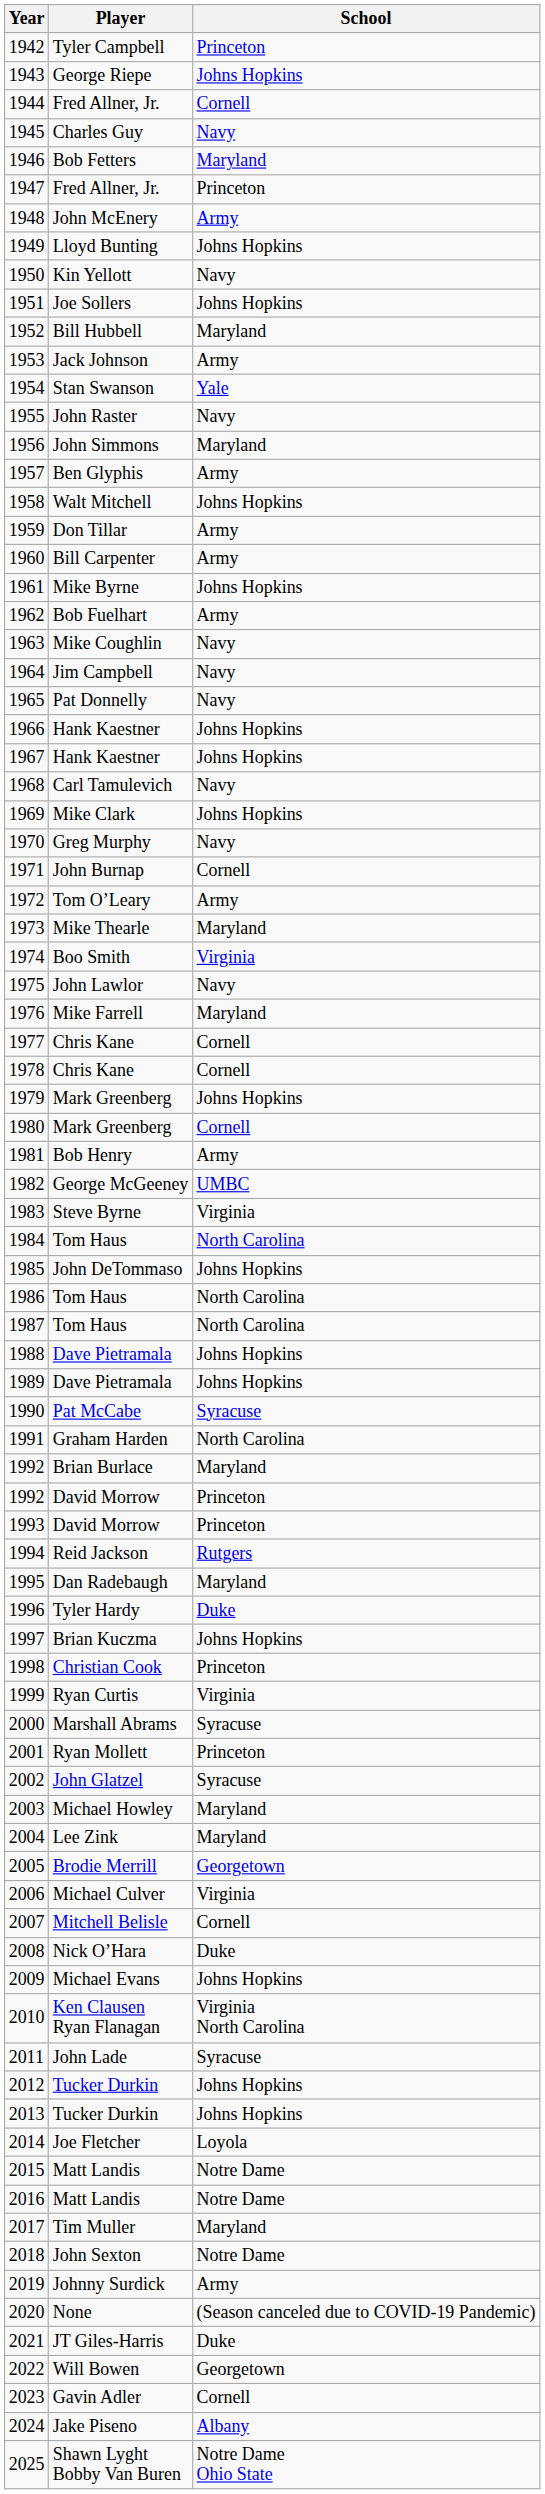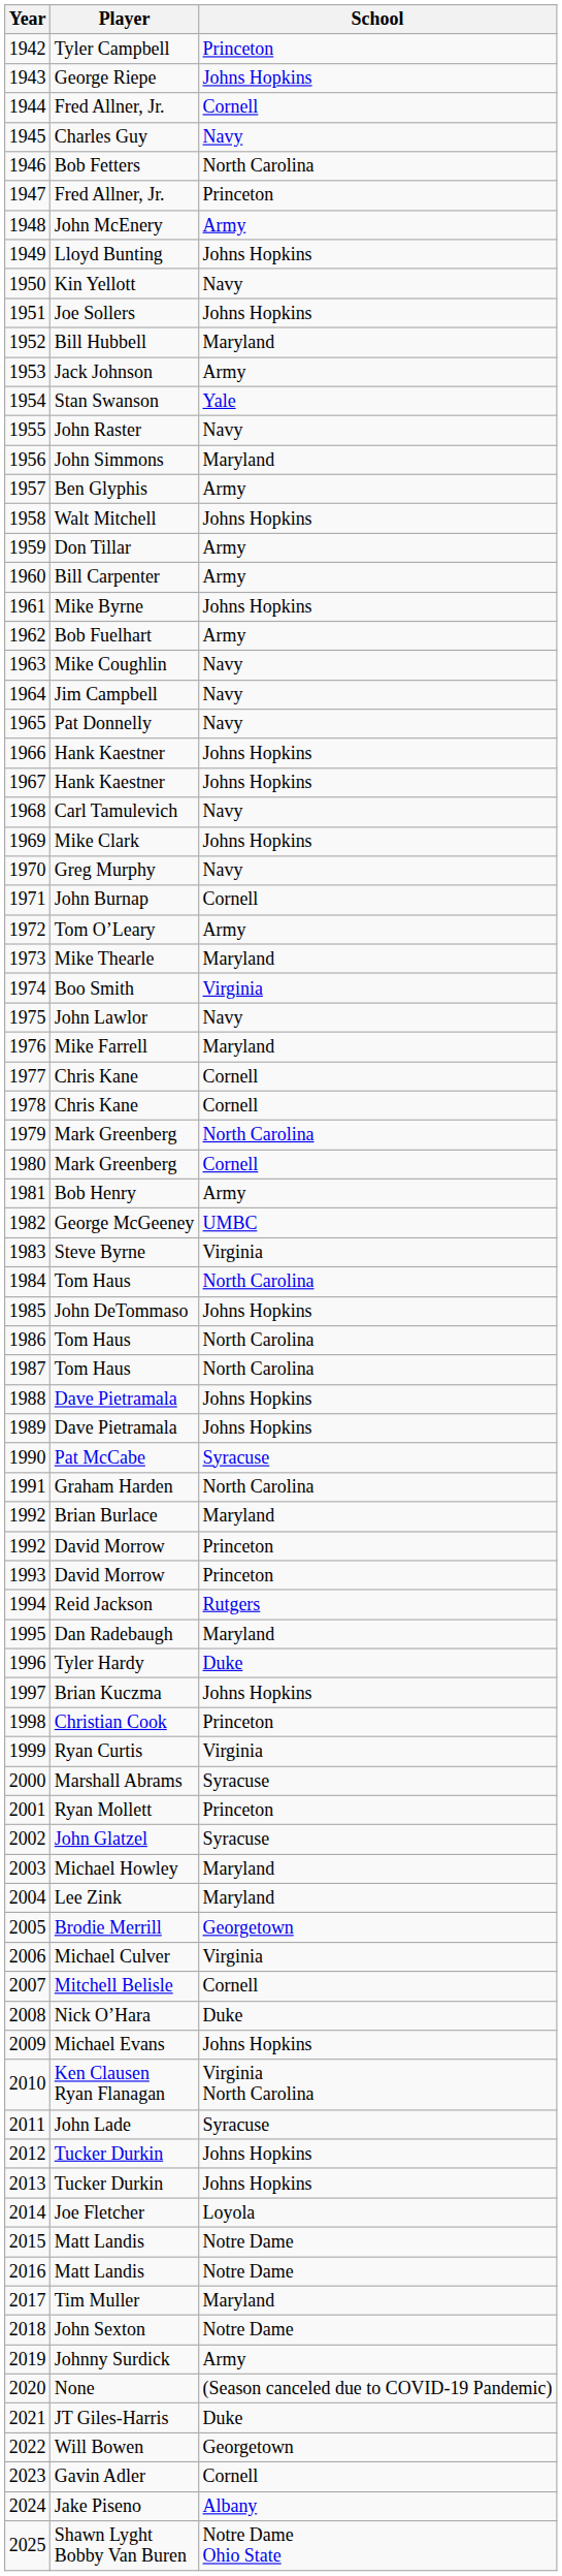 <table class="wikitable sortable toccolours" border="1" cellpadding="4" cellspacing="2" style="border-collapse: collapse;">
 <tr bgcolor="#efefef">
 <th>Year</th>
 <th>Player</th>
 <th>School</th>
 </tr>
 <tr>
 <td>1942</td>
 <td>Tyler Campbell</td>
 <td><a href='#'>Princeton</a></td>
 </tr>
 <tr>
 <td>1943</td>
 <td>George Riepe</td>
 <td><a href='#'>Johns Hopkins</a></td>
 </tr>
 <tr>
 <td>1944</td>
 <td>Fred Allner, Jr.</td>
 <td><a href='#'>Cornell</a></td>
 </tr>
 <tr>
 <td>1945</td>
 <td>Charles Guy</td>
 <td><a href='#'>Navy</a></td>
 </tr>
 <tr>
 <td>1946</td>
 <td>Bob Fetters</td>
-<td><a href='#'>Maryland</a></td>
+<td>North Carolina</td>
 </tr>
 <tr>
 <td>1947</td>
 <td>Fred Allner, Jr.</td>
 <td>Princeton</td>
 </tr>
 <tr>
 <td>1948</td>
 <td>John McEnery</td>
 <td><a href='#'>Army</a></td>
 </tr>
 <tr>
 <td>1949</td>
 <td>Lloyd Bunting</td>
 <td>Johns Hopkins</td>
 </tr>
 <tr>
 <td>1950</td>
 <td>Kin Yellott</td>
 <td>Navy</td>
 </tr>
 <tr>
 <td>1951</td>
 <td>Joe Sollers</td>
 <td>Johns Hopkins</td>
 </tr>
 <tr>
 <td>1952</td>
 <td>Bill Hubbell</td>
 <td>Maryland</td>
 </tr>
 <tr>
 <td>1953</td>
 <td>Jack Johnson</td>
 <td>Army</td>
 </tr>
 <tr>
 <td>1954</td>
 <td>Stan Swanson</td>
 <td><a href='#'>Yale</a></td>
 </tr>
 <tr>
 <td>1955</td>
 <td>John Raster</td>
 <td>Navy</td>
 </tr>
 <tr>
 <td>1956</td>
 <td>John Simmons</td>
 <td>Maryland</td>
 </tr>
 <tr>
 <td>1957</td>
 <td>Ben Glyphis</td>
 <td>Army</td>
 </tr>
 <tr>
 <td>1958</td>
 <td>Walt Mitchell</td>
 <td>Johns Hopkins</td>
 </tr>
 <tr>
 <td>1959</td>
 <td>Don Tillar</td>
 <td>Army</td>
 </tr>
 <tr>
 <td>1960</td>
 <td>Bill Carpenter</td>
 <td>Army</td>
 </tr>
 <tr>
 <td>1961</td>
 <td>Mike Byrne</td>
 <td>Johns Hopkins</td>
 </tr>
 <tr>
 <td>1962</td>
 <td>Bob Fuelhart</td>
 <td>Army</td>
 </tr>
 <tr>
 <td>1963</td>
 <td>Mike Coughlin</td>
 <td>Navy</td>
 </tr>
 <tr>
 <td>1964</td>
 <td>Jim Campbell</td>
 <td>Navy</td>
 </tr>
 <tr>
 <td>1965</td>
 <td>Pat Donnelly</td>
 <td>Navy</td>
 </tr>
 <tr>
 <td>1966</td>
 <td>Hank Kaestner</td>
 <td>Johns Hopkins</td>
 </tr>
 <tr>
 <td>1967</td>
 <td>Hank Kaestner</td>
 <td>Johns Hopkins</td>
 </tr>
 <tr>
 <td>1968</td>
 <td>Carl Tamulevich</td>
 <td>Navy</td>
 </tr>
 <tr>
 <td>1969</td>
 <td>Mike Clark</td>
 <td>Johns Hopkins</td>
 </tr>
 <tr>
 <td>1970</td>
 <td>Greg Murphy</td>
 <td>Navy</td>
 </tr>
 <tr>
 <td>1971</td>
 <td>John Burnap</td>
 <td>Cornell</td>
 </tr>
 <tr>
 <td>1972</td>
 <td>Tom O’Leary</td>
 <td>Army</td>
 </tr>
 <tr>
 <td>1973</td>
 <td>Mike Thearle</td>
 <td>Maryland</td>
 </tr>
 <tr>
 <td>1974</td>
 <td>Boo Smith</td>
 <td><a href='#'>Virginia</a></td>
 </tr>
 <tr>
 <td>1975</td>
 <td>John Lawlor</td>
 <td>Navy</td>
 </tr>
 <tr>
 <td>1976</td>
 <td>Mike Farrell</td>
 <td>Maryland</td>
 </tr>
 <tr>
 <td>1977</td>
 <td>Chris Kane</td>
 <td>Cornell</td>
 </tr>
 <tr>
 <td>1978</td>
 <td>Chris Kane</td>
 <td>Cornell</td>
 </tr>
 <tr>
 <td>1979</td>
 <td>Mark Greenberg</td>
-<td>Johns Hopkins</td>
+<td><a href='#'>North Carolina</a></td>
 </tr>
 <tr>
 <td>1980</td>
 <td>Mark Greenberg</td>
 <td><a href='#'>Cornell</a></td>
 </tr>
 <tr>
 <td>1981</td>
 <td>Bob Henry</td>
 <td>Army</td>
 </tr>
 <tr>
 <td>1982</td>
 <td>George McGeeney</td>
 <td><a href='#'>UMBC</a></td>
 </tr>
 <tr>
 <td>1983</td>
 <td>Steve Byrne</td>
 <td>Virginia</td>
 </tr>
 <tr>
 <td>1984</td>
 <td>Tom Haus</td>
 <td><a href='#'>North Carolina</a></td>
 </tr>
 <tr>
 <td>1985</td>
 <td>John DeTommaso</td>
 <td>Johns Hopkins</td>
 </tr>
 <tr>
 <td>1986</td>
 <td>Tom Haus</td>
 <td>North Carolina</td>
 </tr>
 <tr>
 <td>1987</td>
 <td>Tom Haus</td>
 <td>North Carolina</td>
 </tr>
 <tr>
 <td>1988</td>
 <td><a href='#'>Dave Pietramala</a></td>
 <td>Johns Hopkins</td>
 </tr>
 <tr>
 <td>1989</td>
 <td>Dave Pietramala</td>
 <td>Johns Hopkins</td>
 </tr>
 <tr>
 <td>1990</td>
 <td><a href='#'>Pat McCabe</a></td>
 <td><a href='#'>Syracuse</a></td>
 </tr>
 <tr>
 <td>1991</td>
 <td>Graham Harden</td>
 <td>North Carolina</td>
 </tr>
 <tr>
 <td>1992</td>
 <td>Brian Burlace</td>
 <td>Maryland</td>
 </tr>
 <tr>
 <td>1992</td>
 <td>David Morrow</td>
 <td>Princeton</td>
 </tr>
 <tr>
 <td>1993</td>
 <td>David Morrow</td>
 <td>Princeton</td>
 </tr>
 <tr>
 <td>1994</td>
 <td>Reid Jackson</td>
 <td><a href='#'>Rutgers</a></td>
 </tr>
 <tr>
 <td>1995</td>
 <td>Dan Radebaugh</td>
 <td>Maryland</td>
 </tr>
 <tr>
 <td>1996</td>
 <td>Tyler Hardy</td>
 <td><a href='#'>Duke</a></td>
 </tr>
 <tr>
 <td>1997</td>
 <td>Brian Kuczma</td>
 <td>Johns Hopkins</td>
 </tr>
 <tr>
 <td>1998</td>
 <td><a href='#'>Christian Cook</a></td>
 <td>Princeton</td>
 </tr>
 <tr>
 <td>1999</td>
 <td>Ryan Curtis</td>
 <td>Virginia</td>
 </tr>
 <tr>
 <td>2000</td>
 <td>Marshall Abrams</td>
 <td>Syracuse</td>
 </tr>
 <tr>
 <td>2001</td>
 <td>Ryan Mollett</td>
 <td>Princeton</td>
 </tr>
 <tr>
 <td>2002</td>
 <td><a href='#'>John Glatzel</a></td>
 <td>Syracuse</td>
 </tr>
 <tr>
 <td>2003</td>
 <td>Michael Howley</td>
 <td>Maryland</td>
 </tr>
 <tr>
 <td>2004</td>
 <td>Lee Zink</td>
 <td>Maryland</td>
 </tr>
 <tr>
 <td>2005</td>
 <td><a href='#'>Brodie Merrill</a></td>
 <td><a href='#'>Georgetown</a></td>
 </tr>
 <tr>
 <td>2006</td>
 <td>Michael Culver</td>
 <td>Virginia</td>
 </tr>
 <tr>
 <td>2007</td>
 <td><a href='#'>Mitchell Belisle</a></td>
 <td>Cornell</td>
 </tr>
 <tr>
 <td>2008</td>
 <td>Nick O’Hara</td>
 <td>Duke</td>
 </tr>
 <tr>
 <td>2009</td>
 <td>Michael Evans</td>
 <td>Johns Hopkins</td>
 </tr>
 <tr>
 <td>2010</td>
 <td><a href='#'>Ken Clausen</a> <br> Ryan Flanagan</td>
 <td>Virginia <br> North Carolina</td>
 </tr>
 <tr>
 <td>2011</td>
 <td>John Lade</td>
 <td>Syracuse</td>
 </tr>
 <tr>
 <td>2012</td>
 <td><a href='#'>Tucker Durkin</a></td>
 <td>Johns Hopkins</td>
 </tr>
 <tr>
 <td>2013</td>
 <td>Tucker Durkin</td>
 <td>Johns Hopkins</td>
 </tr>
 <tr>
 <td>2014</td>
 <td>Joe Fletcher</td>
 <td>Loyola</td>
 </tr>
 <tr>
 <td>2015</td>
 <td>Matt Landis</td>
 <td>Notre Dame</td>
 </tr>
 <tr>
 <td>2016</td>
 <td>Matt Landis</td>
 <td>Notre Dame</td>
 </tr>
 <tr>
 <td>2017</td>
 <td>Tim Muller</td>
 <td>Maryland</td>
 </tr>
 <tr>
 <td>2018</td>
 <td>John Sexton</td>
 <td>Notre Dame</td>
 </tr>
 <tr>
 <td>2019</td>
 <td>Johnny Surdick</td>
 <td>Army</td>
 </tr>
 <tr>
 <td>2020</td>
 <td>None</td>
 <td>(Season canceled due to COVID-19 Pandemic)</td>
 </tr>
 <tr>
 <td>2021</td>
 <td>JT Giles-Harris</td>
 <td>Duke</td>
 </tr>
 <tr>
 <td>2022</td>
 <td>Will Bowen</td>
 <td>Georgetown</td>
 </tr>
 <tr>
 <td>2023</td>
 <td>Gavin Adler</td>
 <td>Cornell</td>
 </tr>
 <tr>
 <td>2024</td>
 <td>Jake Piseno</td>
 <td><a href='#'>Albany</a></td>
 </tr>
 <tr>
 <td>2025</td>
 <td>Shawn Lyght <br> Bobby Van Buren</td>
 <td>Notre Dame <br> <a href='#'>Ohio State</a></td>
 </tr>
 </table>
